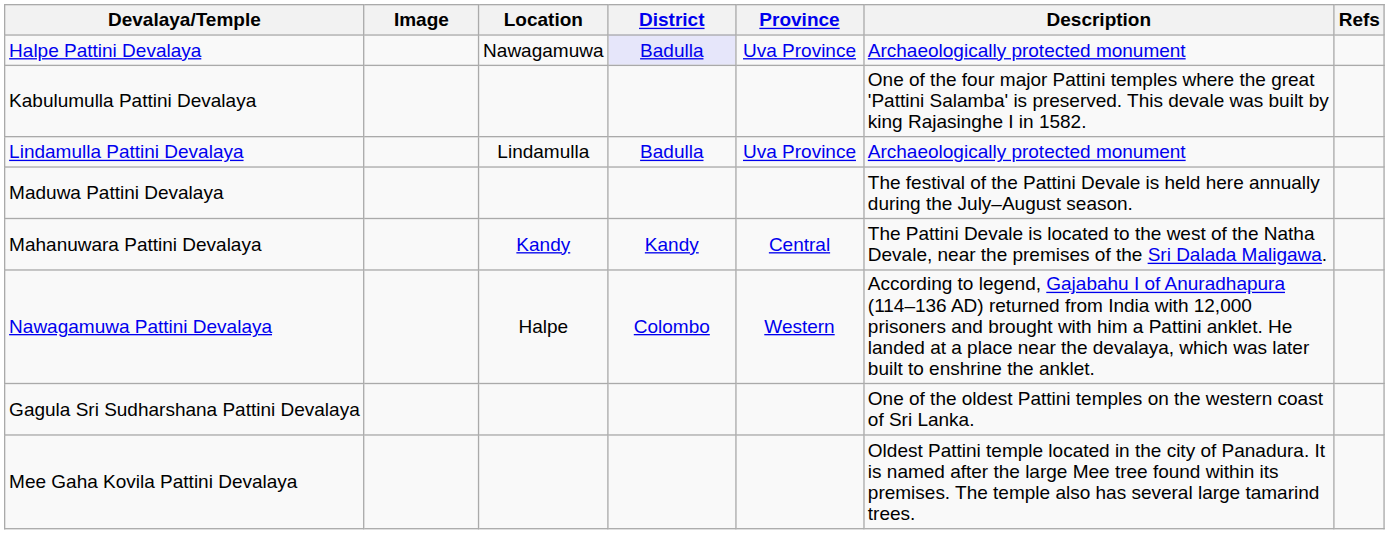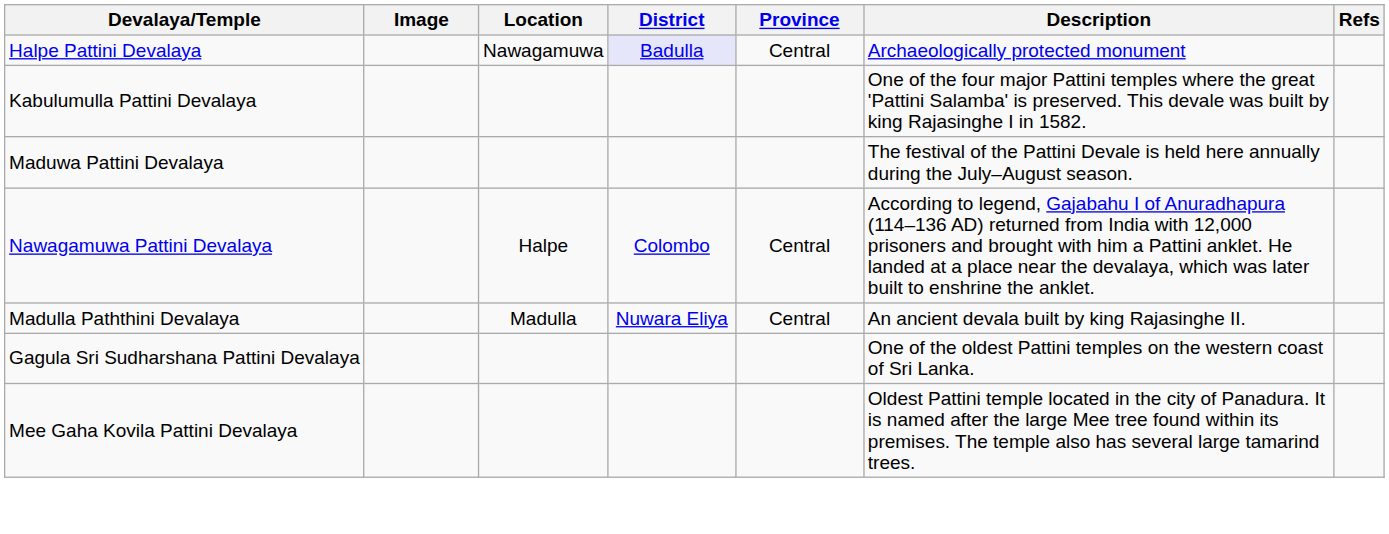 <table class="wikitable plainrowheaders sortable" style="font-size:90%; text-align:left;">
 <tr>
 <th>Devalaya/Temple</th>
 <th scope=col width=80px>Image</th>
 <th>Location</th>
 <th scope=col width=90px><a href='#'>District</a></th>
 <th scope=col width=90px><a href='#'>Province</a></th>
 <th scope=col width=350px>Description</th>
 <th>Refs</th>
 </tr>
 <tr>
 <td><a href='#'>Halpe Pattini Devalaya</a></td>
 <td></td>
 <td align=center>Nawagamuwa</td>
 <td align=center style="background: lavender;"><a href='#'>Badulla</a></td>
-<td align=center><a href='#'>Uva Province</a></td>
+<td align=center>Central</td>
 <td><a href='#'>Archaeologically protected monument</a></td>
 <td></td>
 </tr>
 <tr>
 <td>Kabulumulla Pattini Devalaya</td>
 <td></td>
 <td></td>
 <td></td>
 <td></td>
 <td>One of the four major Pattini temples where the great 'Pattini Salamba' is preserved. This devale was built by king Rajasinghe I in 1582.</td>
 <td></td>
 </tr>
 <tr>
-<td><a href='#'>Lindamulla Pattini Devalaya</a></td>
-<td></td>
-<td align=center>Lindamulla</td>
-<td align=center><a href='#'>Badulla</a></td>
-<td align=center><a href='#'>Uva Province</a></td>
-<td><a href='#'>Archaeologically protected monument</a></td>
-<td></td>
-</tr>
-<tr>
 <td>Maduwa Pattini Devalaya</td>
 <td></td>
 <td></td>
 <td></td>
 <td></td>
 <td>The festival of the Pattini Devale is held here annually during the July–August season.</td>
 <td></td>
 </tr>
 <tr>
-<td>Mahanuwara Pattini Devalaya</td>
-<td></td>
-<td align=center><a href='#'>Kandy</a></td>
-<td align=center><a href='#'>Kandy</a></td>
-<td align=center><a href='#'>Central</a></td>
-<td>The Pattini Devale is located to the west of the Natha Devale, near the premises of the  <a href='#'>Sri Dalada Maligawa</a>.</td>
-<td></td>
-</tr>
-<tr>
 <td><a href='#'>Nawagamuwa Pattini Devalaya</a></td>
 <td></td>
 <td align=center>Halpe</td>
 <td align=center><a href='#'>Colombo</a></td>
-<td align=center><a href='#'>Western</a></td>
+<td align=center>Central</td>
 <td>According to legend, <a href='#'>Gajabahu I of Anuradhapura</a> (114–136 AD) returned from India with 12,000 prisoners and brought with him a Pattini anklet. He landed at a place near the devalaya, which was later built to enshrine the anklet.</td>
+<td></td>
+</tr>
+<tr>
+<td>Madulla Paththini Devalaya</td>
+<td></td>
+<td align=center>Madulla</td>
+<td align=center><a href='#'>Nuwara Eliya</a></td>
+<td align=center>Central</td>
+<td>An ancient devala built by king Rajasinghe II.</td>
 <td></td>
 </tr>
 <tr>
 <td>Gagula Sri Sudharshana Pattini Devalaya</td>
 <td></td>
 <td></td>
 <td></td>
 <td></td>
 <td>One of the oldest Pattini temples on the western coast of Sri Lanka.</td>
 <td></td>
 </tr>
 <tr>
 <td>Mee Gaha Kovila Pattini Devalaya</td>
 <td></td>
 <td></td>
 <td></td>
 <td></td>
 <td>Oldest Pattini temple located in the city of Panadura. It is named after the large Mee tree found within its premises. The temple also has several large tamarind trees.</td>
 <td></td>
 </tr>
 </table>
